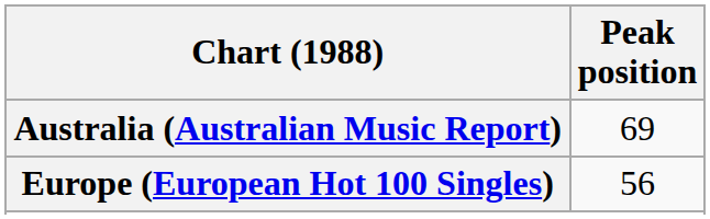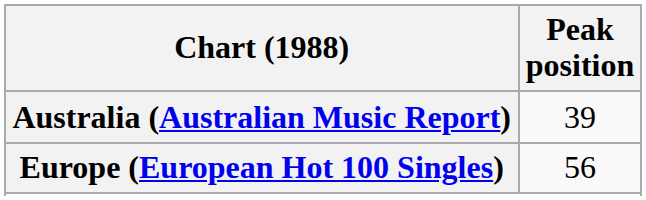 <table class="wikitable sortable plainrowheaders" style="text-align:center">
 <tr>
 <th>Chart (1988)</th>
 <th>Peak<br>position</th>
 </tr>
 <tr>
 <th scope="row">Australia (<a href='#'>Australian Music Report</a>)</th>
-<td>69</td>
+<td>39</td>
 </tr>
 <tr>
 </tr>
 <tr>
 </tr>
 <tr>
 <th scope="row">Europe (<a href='#'>European Hot 100 Singles</a>)</th>
 <td>56</td>
 </tr>
 <tr>
 </tr>
 <tr>
 </tr>
 <tr>
 </tr>
 <tr>
 </tr>
 <tr>
 </tr>
 </table>
